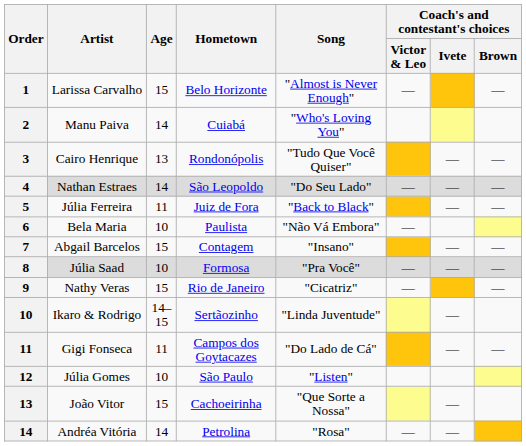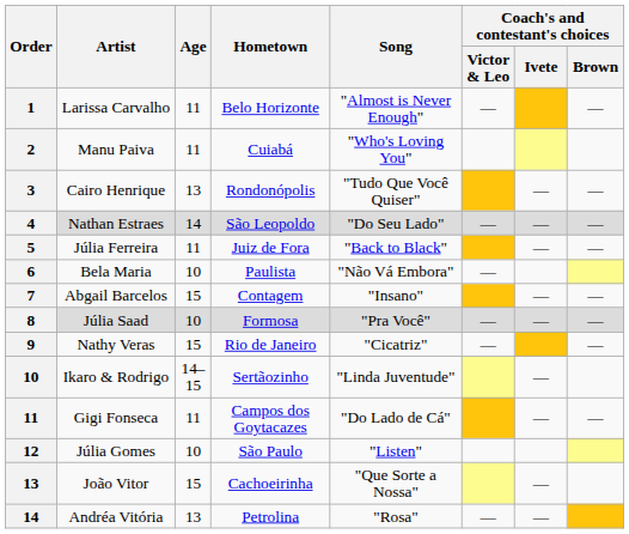 <table class="wikitable" style="text-align:center; line-height:17px; width:100%;">
 <tr>
 <th scope="col" rowspan=2 width="04%">Order</th>
 <th scope="col" rowspan=2 width="18%">Artist</th>
 <th scope="col" rowspan=2 width="05%">Age</th>
 <th scope="col" rowspan=2 width="18%">Hometown</th>
 <th scope="col" rowspan=2 width="20%">Song</th>
 <th scope="col" colspan=3 width="24%">Coach's and contestant's choices</th>
 </tr>
 <tr>
 <th width="08%">Victor & Leo</th>
 <th width="08%">Ivete</th>
 <th width="08%">Brown</th>
 </tr>
 <tr>
 <th>1</th>
 <td>Larissa Carvalho</td>
-<td>15</td>
+<td>11</td>
 <td><a href='#'>Belo Horizonte</a></td>
 <td>"<a href='#'>Almost is Never Enough</a>"</td>
 <td>—</td>
 <td bgcolor=FFC40C><strong></strong></td>
 <td>—</td>
 </tr>
 <tr>
 <th>2</th>
 <td>Manu Paiva</td>
-<td>14</td>
+<td>11</td>
 <td><a href='#'>Cuiabá</a></td>
 <td>"<a href='#'>Who's Loving You</a>"</td>
 <td><strong></strong></td>
 <td bgcolor=FDFC8F><strong></strong></td>
 <td><strong></strong></td>
 </tr>
 <tr>
 <th>3</th>
 <td>Cairo Henrique</td>
 <td>13</td>
 <td><a href='#'>Rondonópolis</a></td>
 <td>"Tudo Que Você Quiser"</td>
 <td bgcolor=FFC40C><strong></strong></td>
 <td>—</td>
 <td>—</td>
 </tr>
 <tr bgcolor=DCDCDC>
 <th>4</th>
 <td>Nathan Estraes</td>
 <td>14</td>
 <td><a href='#'>São Leopoldo</a></td>
 <td>"Do Seu Lado"</td>
 <td>—</td>
 <td>—</td>
 <td>—</td>
 </tr>
 <tr>
 <th>5</th>
 <td>Júlia Ferreira</td>
 <td>11</td>
 <td><a href='#'>Juiz de Fora</a></td>
 <td>"<a href='#'>Back to Black</a>"</td>
 <td bgcolor=FFC40C><strong></strong></td>
 <td>—</td>
 <td>—</td>
 </tr>
 <tr>
 <th>6</th>
 <td>Bela Maria</td>
 <td>10</td>
 <td><a href='#'>Paulista</a></td>
 <td>"Não Vá Embora"</td>
 <td>—</td>
 <td><strong></strong></td>
 <td bgcolor=FDFC8F><strong></strong></td>
 </tr>
 <tr>
 <th>7</th>
 <td>Abgail Barcelos</td>
 <td>15</td>
 <td><a href='#'>Contagem</a></td>
 <td>"Insano"</td>
 <td bgcolor=FFC40C><strong></strong></td>
 <td>—</td>
 <td>—</td>
 </tr>
 <tr bgcolor=DCDCDC>
 <th>8</th>
 <td>Júlia Saad</td>
 <td>10</td>
 <td><a href='#'>Formosa</a></td>
 <td>"Pra Você"</td>
 <td>—</td>
 <td>—</td>
 <td>—</td>
 </tr>
 <tr>
 <th>9</th>
 <td>Nathy Veras</td>
 <td>15</td>
 <td><a href='#'>Rio de Janeiro</a></td>
 <td>"Cicatriz"</td>
 <td>—</td>
 <td bgcolor=FFC40C><strong></strong></td>
 <td>—</td>
 </tr>
 <tr>
 <th>10</th>
 <td>Ikaro & Rodrigo</td>
 <td>14–15</td>
 <td><a href='#'>Sertãozinho</a></td>
 <td>"Linda Juventude"</td>
 <td bgcolor=FDFC8F><strong></strong></td>
 <td>—</td>
 <td><strong></strong></td>
 </tr>
 <tr>
 <th>11</th>
 <td>Gigi Fonseca</td>
 <td>11</td>
 <td><a href='#'>Campos dos Goytacazes</a></td>
 <td>"Do Lado de Cá"</td>
 <td bgcolor=FFC40C><strong></strong></td>
 <td>—</td>
 <td>—</td>
 </tr>
 <tr>
 <th>12</th>
 <td>Júlia Gomes</td>
 <td>10</td>
 <td><a href='#'>São Paulo</a></td>
 <td>"<a href='#'>Listen</a>"</td>
 <td><strong></strong></td>
 <td><strong></strong></td>
 <td bgcolor=FDFC8F><strong></strong></td>
 </tr>
 <tr>
 <th>13</th>
 <td>João Vitor</td>
 <td>15</td>
 <td><a href='#'>Cachoeirinha</a></td>
 <td>"Que Sorte a Nossa"</td>
 <td bgcolor=FDFC8F><strong></strong></td>
 <td>—</td>
 <td><strong></strong></td>
 </tr>
 <tr>
 <th>14</th>
 <td>Andréa Vitória</td>
-<td>14</td>
+<td>13</td>
 <td><a href='#'>Petrolina</a></td>
 <td>"Rosa"</td>
 <td>—</td>
 <td>—</td>
 <td bgcolor=FFC40C><strong></strong></td>
 </tr>
 </table>
